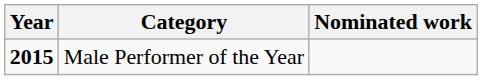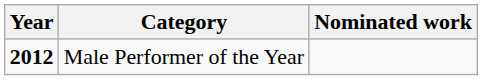 <table class="wikitable">
 <tr>
 <th>Year</th>
 <th>Category</th>
 <th>Nominated work</th>
 </tr>
 <tr>
-<td><strong>2015</strong></td>
+<td><strong>2012</strong></td>
 <td>Male Performer of the Year</td>
 <td></td>
 </tr>
 </table>
